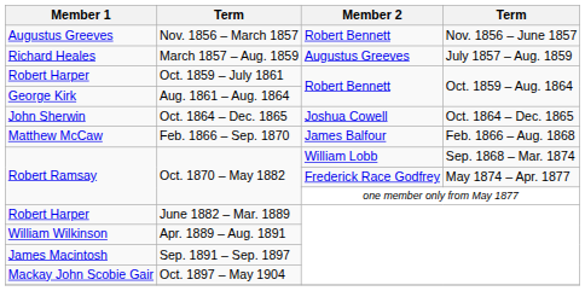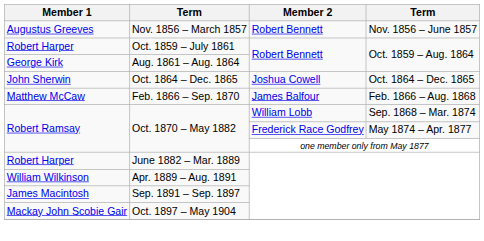 <table class="wikitable">
 <tr>
 <th>Member 1</th>
 <th>Term</th>
 <th>Member 2</th>
 <th>Term</th>
 </tr>
 <tr>
 <td><a href='#'>Augustus Greeves</a></td>
 <td>Nov. 1856 – March 1857</td>
 <td><a href='#'>Robert Bennett</a></td>
 <td>Nov. 1856 – June 1857</td>
-</tr>
-<tr>
-<td><a href='#'>Richard Heales</a></td>
-<td>March 1857 – Aug. 1859</td>
-<td><a href='#'>Augustus Greeves</a></td>
-<td>July 1857 – Aug. 1859</td>
 </tr>
 <tr>
 <td><a href='#'>Robert Harper</a></td>
 <td>Oct. 1859 – July 1861</td>
 <td rowspan ="2"><a href='#'>Robert Bennett</a></td>
 <td rowspan ="2">Oct. 1859 – Aug. 1864</td>
 </tr>
 <tr>
 <td><a href='#'>George Kirk</a></td>
 <td>Aug. 1861 – Aug. 1864</td>
 </tr>
 <tr>
 <td><a href='#'>John Sherwin</a></td>
 <td>Oct. 1864 – Dec. 1865</td>
 <td><a href='#'>Joshua Cowell</a></td>
 <td>Oct. 1864 – Dec. 1865</td>
 </tr>
 <tr>
 <td><a href='#'>Matthew McCaw</a></td>
 <td>Feb. 1866 – Sep. 1870</td>
 <td><a href='#'>James Balfour</a></td>
 <td>Feb. 1866 – Aug. 1868</td>
 </tr>
 <tr>
 <td rowspan ="3"><a href='#'>Robert Ramsay</a></td>
 <td rowspan ="3">Oct. 1870 – May 1882</td>
 <td><a href='#'>William Lobb</a></td>
 <td>Sep. 1868 – Mar. 1874</td>
 </tr>
 <tr>
 <td><a href='#'>Frederick Race Godfrey</a></td>
 <td>May 1874 – Apr. 1877</td>
 </tr>
 <tr style="text-align:center;font-size:83%;background-color:white;">
 <td colspan=2><em>one member only from May 1877</em></td>
 </tr>
 <tr>
 <td><a href='#'>Robert Harper</a></td>
 <td>June 1882 – Mar. 1889</td>
 <td rowspan=4 colspan=2 style="background-color:white"></td>
 </tr>
 <tr>
 <td><a href='#'>William Wilkinson</a></td>
 <td>Apr. 1889 – Aug. 1891</td>
 </tr>
 <tr>
 <td><a href='#'>James Macintosh</a></td>
 <td>Sep. 1891 – Sep. 1897</td>
 </tr>
 <tr>
 <td><a href='#'>Mackay John Scobie Gair</a></td>
 <td>Oct. 1897 – May 1904</td>
 </tr>
 <tr>
 </tr>
 </table>
